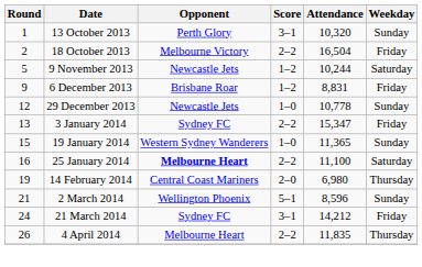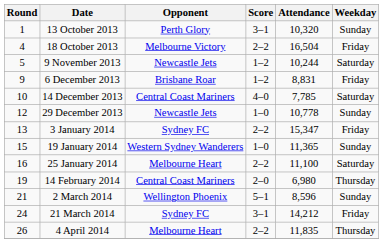 <table class="wikitable sortable" style="text-align:center;">
 <tr>
 <th>Round</th>
 <th>Date</th>
 <th>Opponent</th>
 <th>Score <br> </th>
 <th>Attendance</th>
 <th>Weekday</th>
 </tr>
 <tr>
 <td>1</td>
 <td>13 October 2013</td>
 <td><a href='#'>Perth Glory</a></td>
 <td>3–1</td>
 <td>10,320</td>
 <td>Sunday</td>
 </tr>
 <tr>
-<td>2</td>
+<td>4</td>
 <td>18 October 2013</td>
 <td><a href='#'>Melbourne Victory</a></td>
 <td>2–2</td>
 <td>16,504</td>
 <td>Friday</td>
 </tr>
 <tr>
 <td>5</td>
 <td>9 November 2013</td>
 <td><a href='#'>Newcastle Jets</a></td>
 <td>1–2</td>
 <td>10,244</td>
 <td>Saturday</td>
 </tr>
 <tr>
 <td>9</td>
 <td>6 December 2013</td>
 <td><a href='#'>Brisbane Roar</a></td>
 <td>1–2</td>
 <td>8,831</td>
 <td>Friday</td>
+</tr>
+<tr>
+<td>10</td>
+<td>14 December 2013</td>
+<td><a href='#'>Central Coast Mariners</a></td>
+<td>4–0</td>
+<td>7,785</td>
+<td>Saturday</td>
 </tr>
 <tr>
 <td>12</td>
 <td>29 December 2013</td>
 <td><a href='#'>Newcastle Jets</a></td>
 <td>1–0</td>
 <td>10,778</td>
 <td>Sunday</td>
 </tr>
 <tr>
 <td>13</td>
 <td>3 January 2014</td>
 <td><a href='#'>Sydney FC</a></td>
 <td>2–2</td>
 <td>15,347</td>
 <td>Friday</td>
 </tr>
 <tr>
 <td>15</td>
 <td>19 January 2014</td>
 <td><a href='#'>Western Sydney Wanderers</a></td>
 <td>1–0</td>
 <td>11,365</td>
 <td>Sunday</td>
 </tr>
 <tr>
 <td>16</td>
 <td>25 January 2014</td>
-<td><strong><a href='#'>Melbourne Heart</a></strong></td>
+<td><a href='#'>Melbourne Heart</a></td>
 <td>2–2</td>
 <td>11,100</td>
 <td>Saturday</td>
 </tr>
 <tr>
 <td>19</td>
 <td>14 February 2014</td>
 <td><a href='#'>Central Coast Mariners</a></td>
 <td>2–0</td>
 <td>6,980</td>
 <td>Thursday</td>
 </tr>
 <tr>
 <td>21</td>
 <td>2 March 2014</td>
 <td><a href='#'>Wellington Phoenix</a></td>
 <td>5–1</td>
 <td>8,596</td>
 <td>Sunday</td>
 </tr>
 <tr>
 <td>24</td>
 <td>21 March 2014</td>
 <td><a href='#'>Sydney FC</a></td>
 <td>3–1</td>
 <td>14,212</td>
 <td>Friday</td>
 </tr>
 <tr>
 <td>26</td>
 <td>4 April 2014</td>
 <td><a href='#'>Melbourne Heart</a></td>
 <td>2–2</td>
 <td>11,835</td>
 <td>Thursday</td>
 </tr>
 <tr>
 </tr>
 </table>
